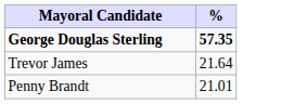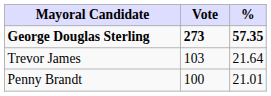 <table class="wikitable">
 <tr>
 <th style="background:#ddf; width:200px;">Mayoral Candidate</th>
+<th style="background:#ddf; width:50px;">Vote</th>
 <th style="background:#ddf; width:30px;">%</th>
 </tr>
 <tr>
 <td><strong>George Douglas Sterling</strong></td>
+<td><strong>273</strong></td>
 <td><strong>57.35</strong></td>
 </tr>
 <tr>
 <td>Trevor James</td>
+<td>103</td>
 <td>21.64</td>
 </tr>
 <tr>
 <td>Penny Brandt</td>
+<td>100</td>
 <td>21.01</td>
 </tr>
 </table>
